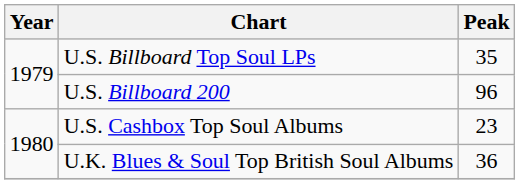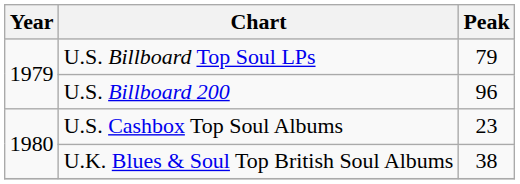 <table class="wikitable">
 <tr>
 <th>Year</th>
 <th>Chart</th>
 <th>Peak</th>
 </tr>
 <tr>
 <td rowspan="2">1979</td>
 <td>U.S. <em>Billboard</em> <a href='#'>Top Soul LPs</a></td>
-<td align="center">35</td>
+<td align="center">79</td>
 </tr>
 <tr>
 <td>U.S. <em><a href='#'>Billboard 200</a></em></td>
 <td align="center">96</td>
 </tr>
 <tr>
 <td rowspan="2">1980</td>
 <td>U.S. <a href='#'>Cashbox</a> Top Soul Albums</td>
 <td align="center">23</td>
 </tr>
 <tr>
 <td>U.K. <a href='#'>Blues & Soul</a> Top British Soul Albums</td>
-<td align="center">36</td>
+<td align="center">38</td>
 </tr>
 <tr>
 </tr>
 </table>
